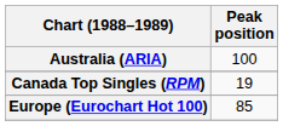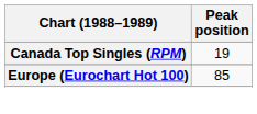 <table class="wikitable sortable plainrowheaders" style="text-align:center">
 <tr>
 <th>Chart (1988–1989)</th>
 <th>Peak<br>position</th>
-</tr>
-<tr>
-<th scope="row">Australia (<a href='#'>ARIA</a>)</th>
-<td>100</td>
 </tr>
 <tr>
 </tr>
 <tr>
 <th scope="row">Canada Top Singles (<em><a href='#'>RPM</a></em>)</th>
 <td>19</td>
 </tr>
 <tr>
 </tr>
 <tr>
 <th scope="row">Europe (<a href='#'>Eurochart Hot 100</a>)</th>
 <td>85</td>
 </tr>
 <tr>
 </tr>
 <tr>
 </tr>
 <tr>
 </tr>
 <tr>
 </tr>
 <tr>
 </tr>
 <tr>
 </tr>
 <tr>
 </tr>
 <tr>
 </tr>
 <tr>
 </tr>
 </table>
